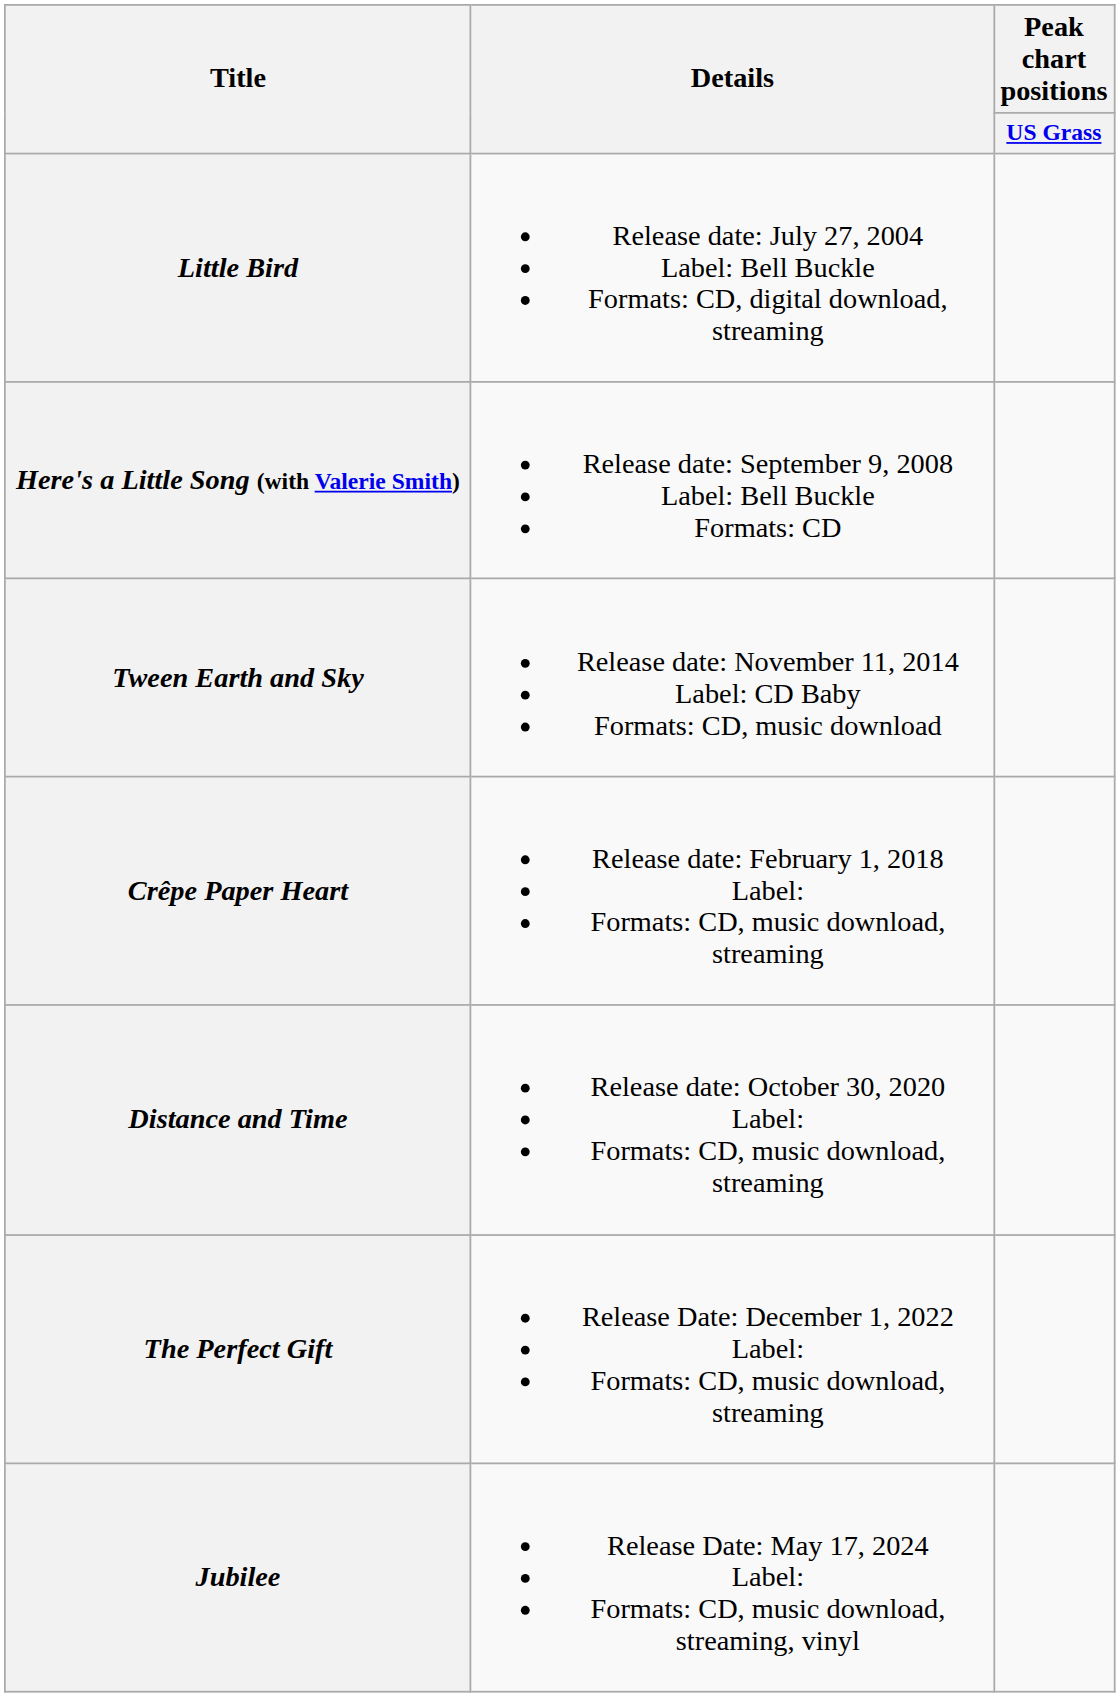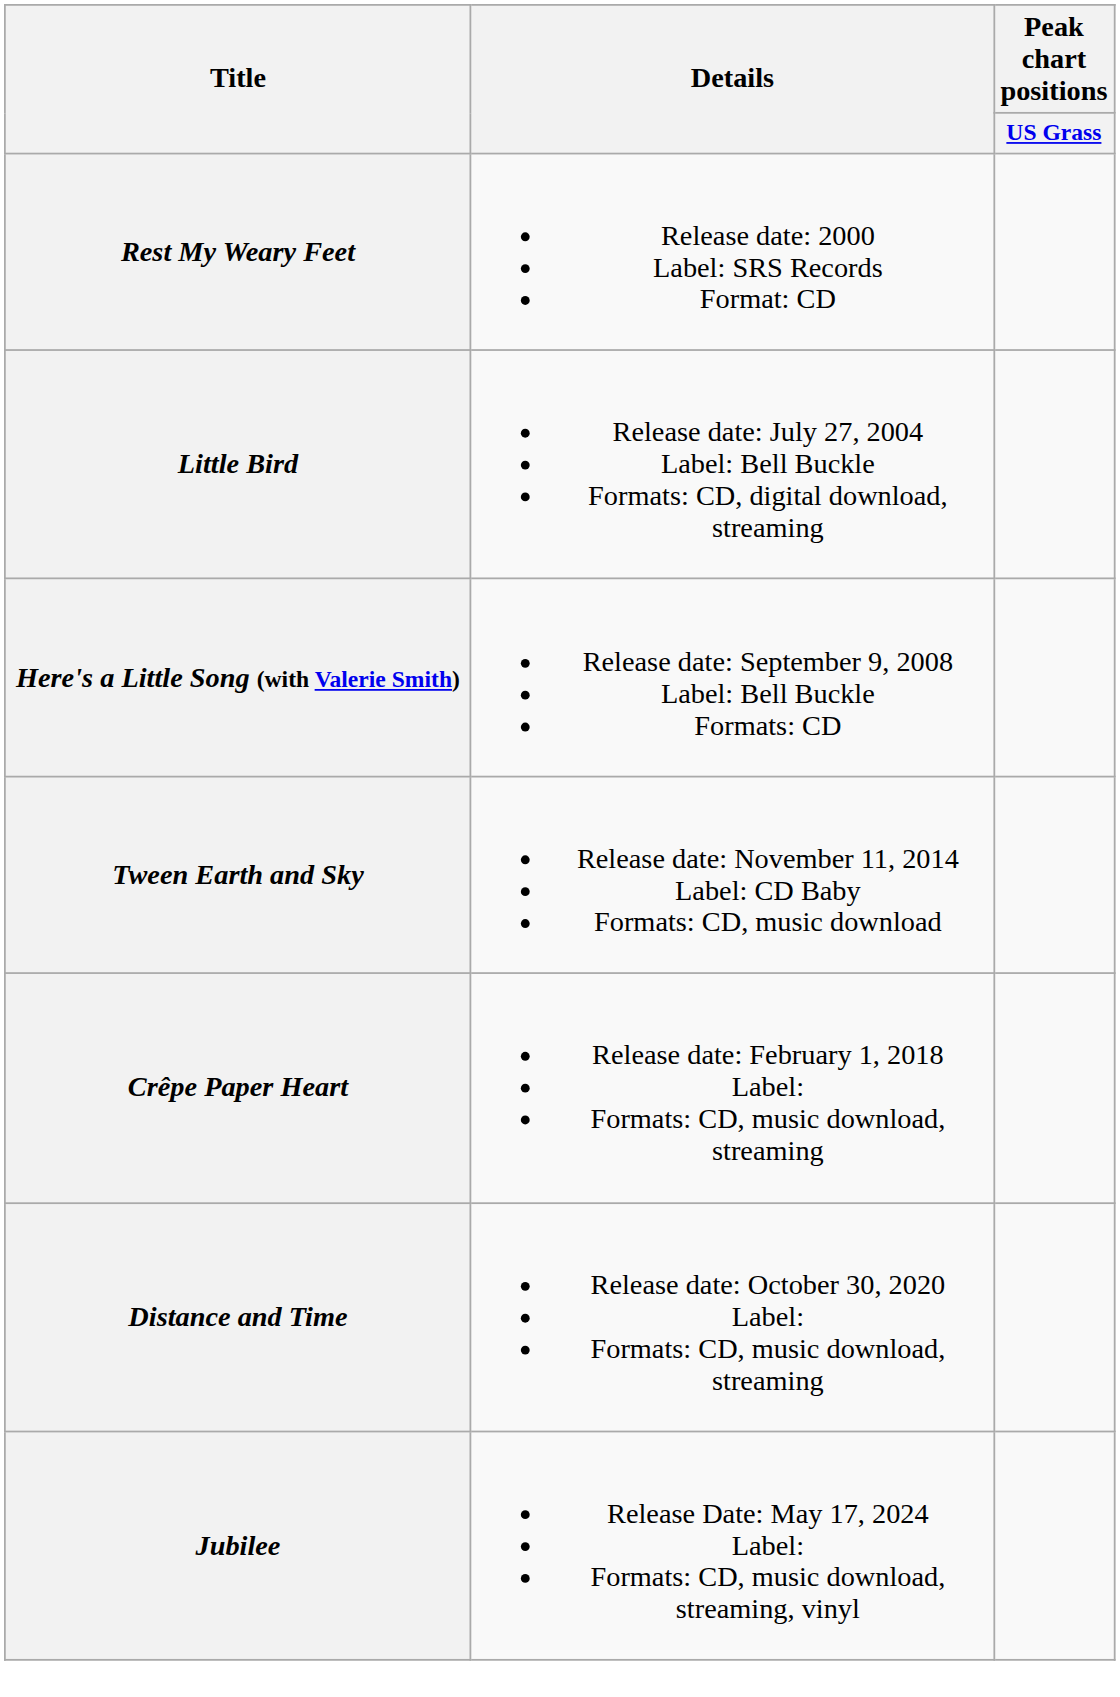 <table class="wikitable plainrowheaders" style="text-align:center;">
 <tr>
 <th rowspan="2" style="width:16em;">Title</th>
 <th rowspan="2" style="width:18em;">Details</th>
 <th colspan="1">Peak chart positions</th>
 </tr>
 <tr style="font-size:smaller;">
 <th width="40"><a href='#'>US Grass</a></th>
+</tr>
+<tr>
+<th><em>Rest My Weary Feet</em></th>
+<td><br><ul><li>Release date: 2000</li><li>Label: SRS Records</li><li>Format: CD</li></ul></td>
+<td></td>
 </tr>
 <tr>
 <th scope="row"><em>Little Bird</em></th>
 <td><br><ul><li>Release date: July 27, 2004</li><li>Label: Bell Buckle</li><li>Formats: CD, digital download, streaming</li></ul></td>
 <td></td>
 </tr>
 <tr>
 <th scope="row"><em>Here's a Little Song</em> <small>(with <a href='#'>Valerie Smith</a>)</small></th>
 <td><br><ul><li>Release date: September 9, 2008</li><li>Label: Bell Buckle</li><li>Formats: CD</li></ul></td>
 <td></td>
 </tr>
 <tr>
 <th scope="row"><em>Tween Earth and Sky</em></th>
 <td><br><ul><li>Release date: November 11, 2014</li><li>Label: CD Baby</li><li>Formats: CD, music download</li></ul></td>
 <td></td>
 </tr>
 <tr>
 <th scope="row"><em>Crêpe Paper Heart</em></th>
 <td><br><ul><li>Release date: February 1, 2018</li><li>Label: </li><li>Formats: CD, music download, streaming</li></ul></td>
 <td></td>
 </tr>
 <tr>
 <th scope="row"><em>Distance and Time</em></th>
 <td><br><ul><li>Release date: October 30, 2020</li><li>Label: </li><li>Formats: CD, music download, streaming</li></ul></td>
 <td></td>
 </tr>
 <tr>
-<th scope="row"><em>The Perfect Gift</em></th>
-<td><br><ul><li>Release Date: December 1, 2022</li><li>Label: </li><li>Formats: CD, music download, streaming</li></ul></td>
-<td></td>
-</tr>
-<tr>
 <th><em>Jubilee</em></th>
 <td><br><ul><li>Release Date: May 17, 2024</li><li>Label: </li><li>Formats: CD, music download, streaming, vinyl</li></ul></td>
 <td></td>
 </tr>
 </table>
